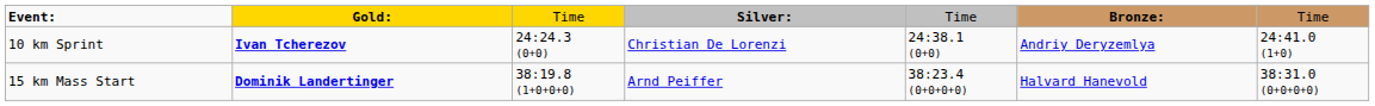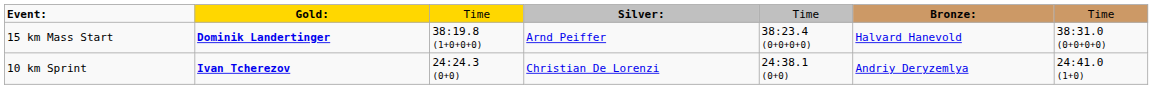 <table class="wikitable" width=85%>
 <tr>
 <td><strong>Event:</strong></td>
 <td style="text-align:center;background-color:gold;"><strong>Gold:</strong></td>
 <td style="text-align:center;background-color:gold;">Time</td>
 <td style="text-align:center;background-color:silver;"><strong>Silver:</strong></td>
 <td style="text-align:center;background-color:silver;">Time</td>
 <td style="text-align:center;background-color:#CC9966;"><strong>Bronze:</strong></td>
 <td style="text-align:center;background-color:#CC9966;">Time</td>
 </tr>
 <tr>
+<td>15 km Mass Start<br></td>
+<td><strong><a href='#'>Dominik Landertinger</a></strong><br><small></small></td>
+<td>38:19.8<br><small>(1+0+0+0)</small></td>
+<td><a href='#'>Arnd Peiffer</a><br><small></small></td>
+<td>38:23.4<br><small>(0+0+0+0)</small></td>
+<td><a href='#'>Halvard Hanevold</a><br><small></small></td>
+<td>38:31.0<br><small>(0+0+0+0)</small></td>
+</tr>
+<tr>
 <td>10 km Sprint<br></td>
 <td><strong><a href='#'>Ivan Tcherezov</a></strong><br><small></small></td>
 <td>24:24.3<br><small>(0+0)</small></td>
 <td><a href='#'>Christian De Lorenzi</a><br><small></small></td>
 <td>24:38.1<br><small>(0+0)</small></td>
 <td><a href='#'>Andriy Deryzemlya</a><br><small></small></td>
 <td>24:41.0<br><small>(1+0)</small></td>
 </tr>
-<tr>
-<td>15 km Mass Start<br></td>
-<td><strong><a href='#'>Dominik Landertinger</a></strong><br><small></small></td>
-<td>38:19.8<br><small>(1+0+0+0)</small></td>
-<td><a href='#'>Arnd Peiffer</a><br><small></small></td>
-<td>38:23.4<br><small>(0+0+0+0)</small></td>
-<td><a href='#'>Halvard Hanevold</a><br><small></small></td>
-<td>38:31.0<br><small>(0+0+0+0)</small></td>
-</tr>
 </table>
